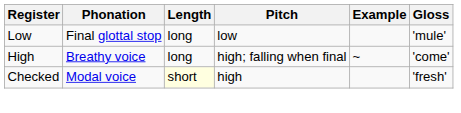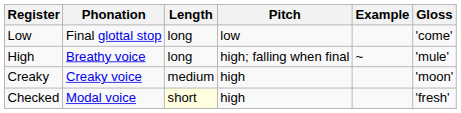 <table class="wikitable">
 <tr>
 <th>Register</th>
 <th>Phonation</th>
 <th>Length</th>
 <th>Pitch</th>
 <th>Example</th>
 <th>Gloss</th>
 </tr>
 <tr>
 <td>Low</td>
 <td>Final <a href='#'>glottal stop</a></td>
 <td>long</td>
 <td>low</td>
 <td> </td>
-<td>'mule'</td>
+<td>'come'</td>
 </tr>
 <tr>
 <td>High</td>
 <td><a href='#'>Breathy voice</a></td>
 <td>long</td>
 <td>high; falling when final</td>
 <td>  ~ </td>
-<td>'come'</td>
+<td>'mule'</td>
+</tr>
+<tr>
+<td>Creaky</td>
+<td><a href='#'>Creaky voice</a></td>
+<td>medium</td>
+<td>high</td>
+<td> </td>
+<td>'moon'</td>
 </tr>
 <tr>
 <td>Checked</td>
 <td><a href='#'>Modal voice</a></td>
 <td style="background: lightyellow;">short</td>
 <td>high</td>
 <td> </td>
 <td>'fresh'</td>
 </tr>
 </table>
